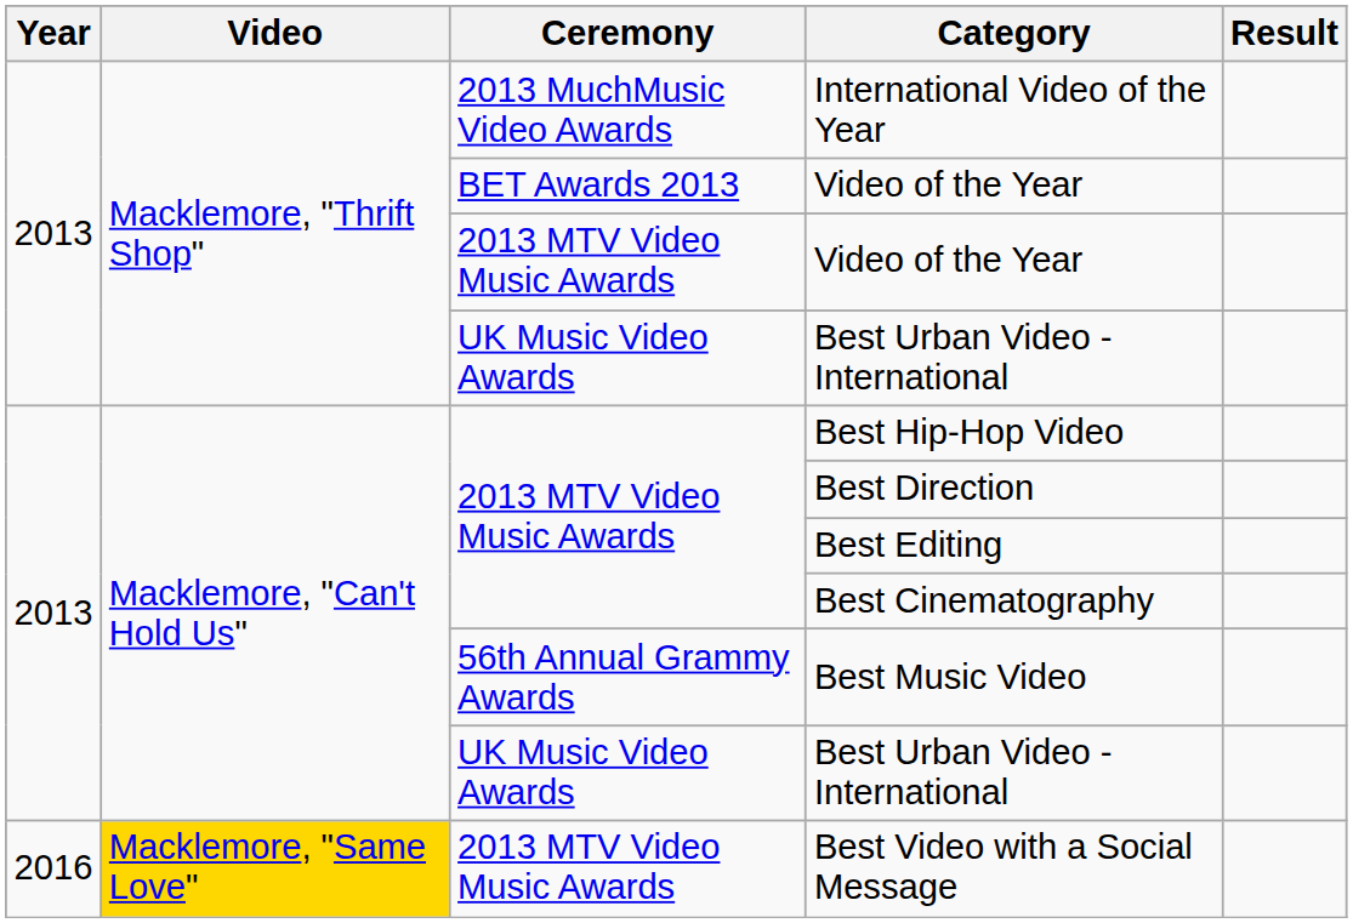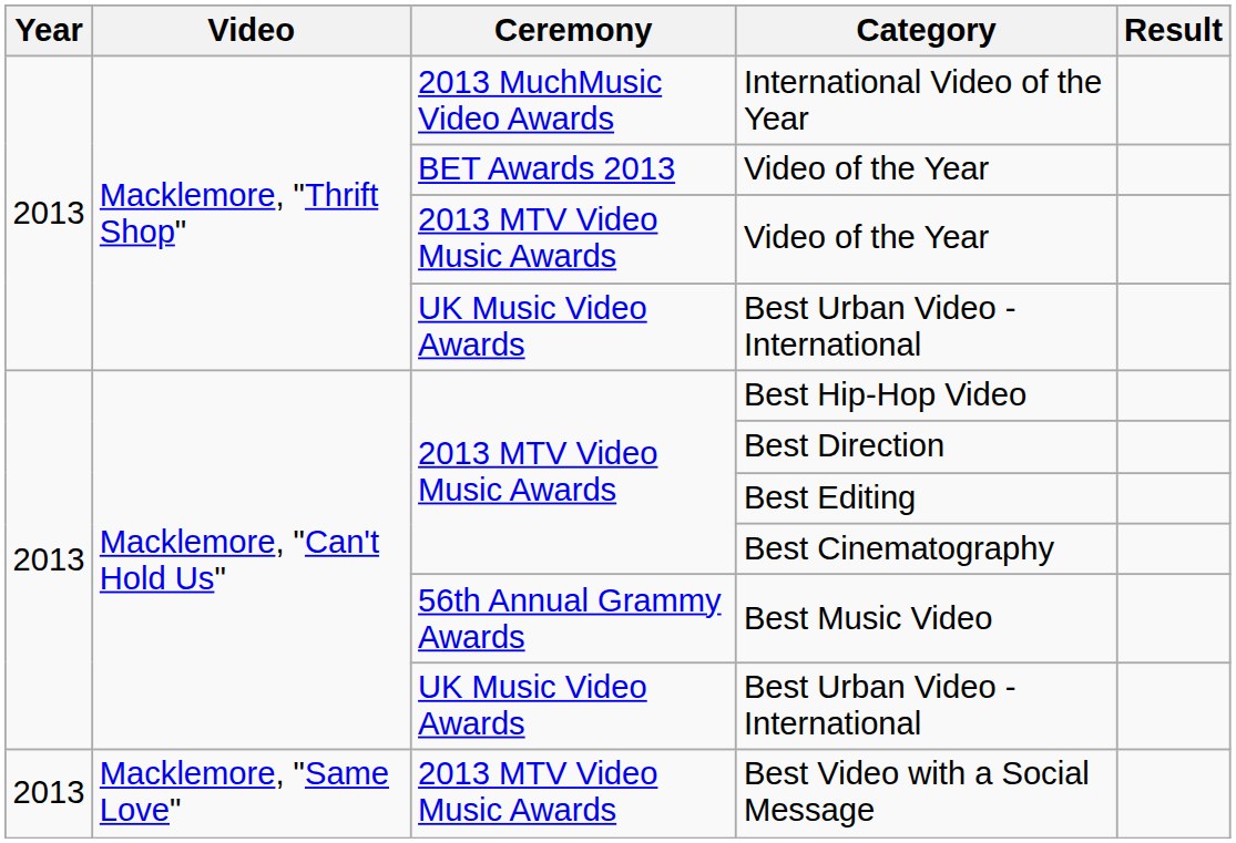 <table class="wikitable">
 <tr>
 <th>Year</th>
 <th>Video</th>
 <th>Ceremony</th>
 <th>Category</th>
 <th>Result</th>
 </tr>
 <tr>
 <td rowspan="4">2013</td>
 <td rowspan="4"><a href='#'>Macklemore</a>, "<a href='#'>Thrift Shop</a>"</td>
 <td><a href='#'>2013 MuchMusic Video Awards</a></td>
 <td>International Video of the Year</td>
 <td></td>
 </tr>
 <tr>
 <td><a href='#'>BET Awards 2013</a></td>
 <td>Video of the Year</td>
 <td></td>
 </tr>
 <tr>
 <td><a href='#'>2013 MTV Video Music Awards</a></td>
 <td>Video of the Year</td>
 <td></td>
 </tr>
 <tr>
 <td><a href='#'>UK Music Video Awards</a></td>
 <td>Best Urban Video - International</td>
 <td></td>
 </tr>
 <tr>
 <td rowspan="6">2013</td>
 <td rowspan="6"><a href='#'>Macklemore</a>, "<a href='#'>Can't Hold Us</a>"</td>
 <td rowspan="4"><a href='#'>2013 MTV Video Music Awards</a></td>
 <td>Best Hip-Hop Video</td>
 <td></td>
 </tr>
 <tr>
 <td>Best Direction</td>
 <td></td>
 </tr>
 <tr>
 <td>Best Editing</td>
 <td></td>
 </tr>
 <tr>
 <td>Best Cinematography</td>
 <td></td>
 </tr>
 <tr>
 <td><a href='#'>56th Annual Grammy Awards</a></td>
 <td>Best Music Video</td>
 <td></td>
 </tr>
 <tr>
 <td><a href='#'>UK Music Video Awards</a></td>
 <td>Best Urban Video - International</td>
 <td></td>
 </tr>
 <tr>
-<td>2016</td>
-<td style="background: gold;"><a href='#'>Macklemore</a>, "<a href='#'>Same Love</a>"</td>
+<td>2013</td>
+<td><a href='#'>Macklemore</a>, "<a href='#'>Same Love</a>"</td>
 <td rowspan="4"><a href='#'>2013 MTV Video Music Awards</a></td>
 <td>Best Video with a Social Message</td>
 <td></td>
 </tr>
 </table>
